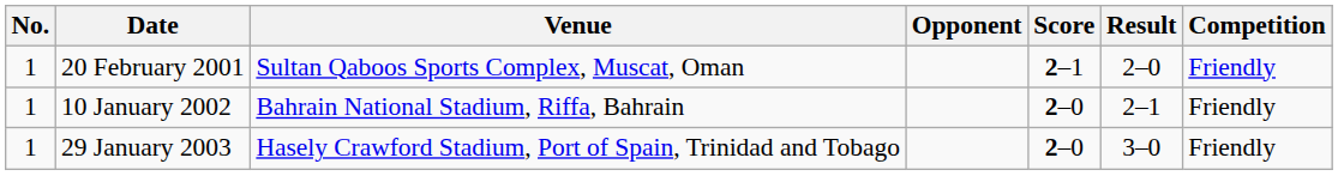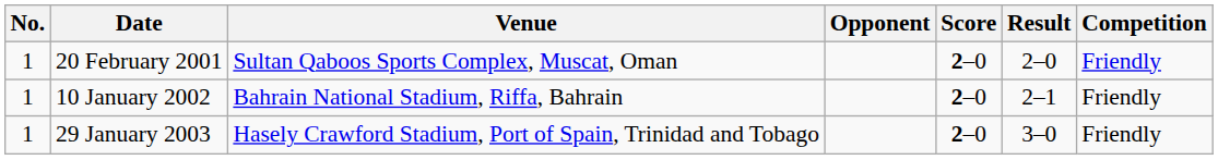 <table class="wikitable sortable">
 <tr>
 <th scope=col>No.</th>
 <th scope=col>Date</th>
 <th scope=col>Venue</th>
 <th scope=col>Opponent</th>
 <th scope=col>Score</th>
 <th scope=col>Result</th>
 <th scope=col>Competition</th>
 </tr>
 <tr>
 <td align=center>1</td>
 <td>20 February 2001</td>
 <td><a href='#'>Sultan Qaboos Sports Complex</a>, <a href='#'>Muscat</a>, Oman</td>
 <td></td>
-<td align=center><strong>2</strong>–1</td>
+<td align=center><strong>2</strong>–0</td>
 <td align=center>2–0</td>
 <td><a href='#'>Friendly</a></td>
 </tr>
 <tr>
 <td align=center>1</td>
 <td>10 January 2002</td>
 <td><a href='#'>Bahrain National Stadium</a>, <a href='#'>Riffa</a>, Bahrain</td>
 <td></td>
 <td align=center><strong>2</strong>–0</td>
 <td align=center>2–1</td>
 <td>Friendly</td>
 </tr>
 <tr>
 <td align=center>1</td>
 <td>29 January 2003</td>
 <td><a href='#'>Hasely Crawford Stadium</a>, <a href='#'>Port of Spain</a>, Trinidad and Tobago</td>
 <td></td>
 <td align=center><strong>2</strong>–0</td>
 <td align=center>3–0</td>
 <td>Friendly</td>
 </tr>
 </table>
